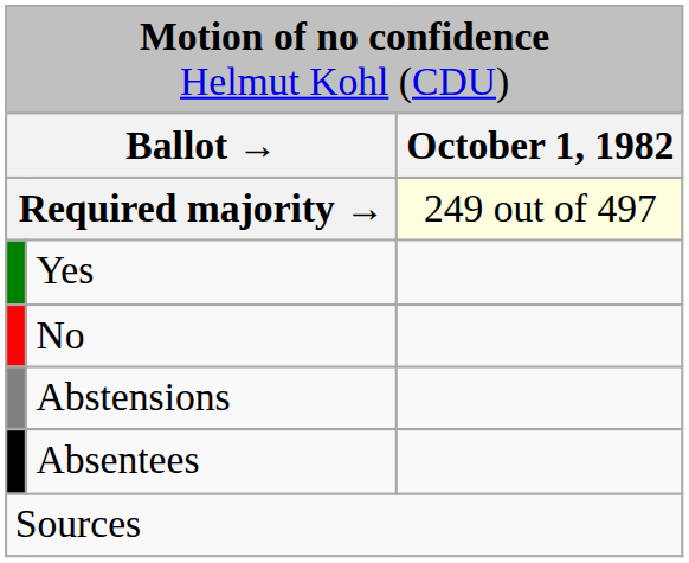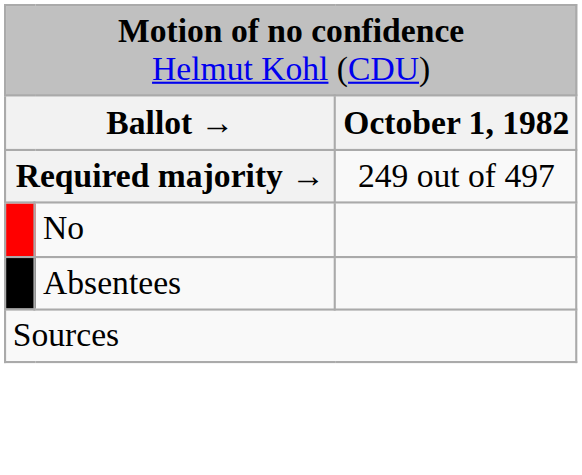 <table class="wikitable" style="text-align:center;">
 <tr>
 <td colspan="3" align="center" bgcolor="#C0C0C0"><strong>Motion of no confidence</strong><br><a href='#'>Helmut Kohl</a> (<a href='#'>CDU</a>)</td>
 </tr>
 <tr>
 <th colspan="2" width="150px">Ballot →</th>
 <th>October 1, 1982</th>
 </tr>
 <tr>
 <th colspan="2">Required majority →</th>
-<td style="background: lightyellow;">249 out of 497 </td>
-</tr>
-<tr>
-<th width="1px" style="background:green;"></th>
-<td align="left">Yes</td>
-<td></td>
+<td>249 out of 497 </td>
 </tr>
 <tr>
 <th style="color:inherit;background:red;"></th>
 <td align="left">No</td>
-<td></td>
-</tr>
-<tr>
-<th style="color:inherit;background:gray;"></th>
-<td align="left">Abstensions</td>
 <td></td>
 </tr>
 <tr>
 <th style="color:inherit;background:black;"></th>
 <td align="left">Absentees</td>
 <td></td>
 </tr>
 <tr>
 <td align="left" colspan="3">Sources</td>
 </tr>
 </table>
